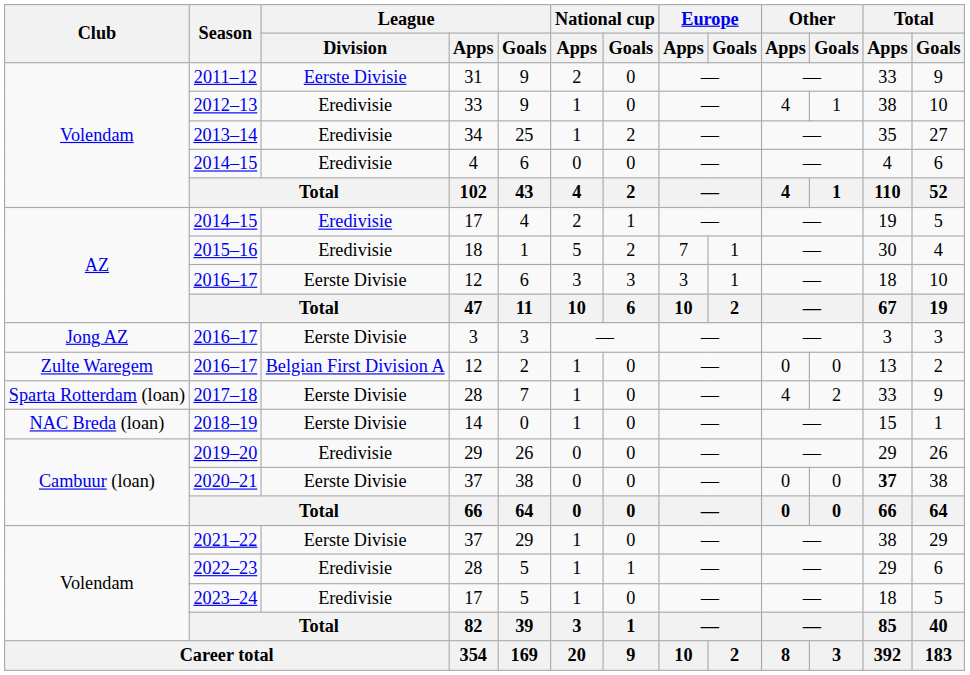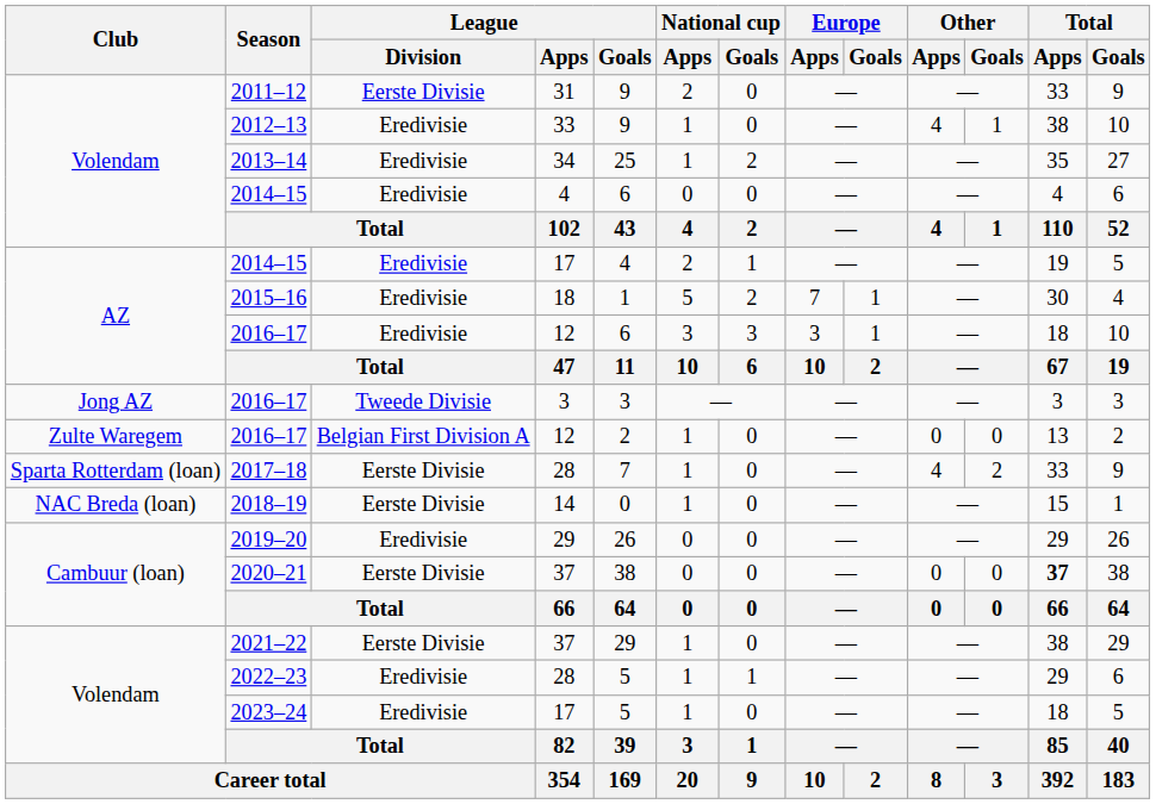 <table class="wikitable" style="text-align:center">
 <tr>
 <th rowspan="2">Club</th>
 <th rowspan="2">Season</th>
 <th colspan="3">League</th>
 <th colspan="2">National cup</th>
 <th colspan="2"><a href='#'>Europe</a></th>
 <th colspan="2">Other</th>
 <th colspan="2">Total</th>
 </tr>
 <tr>
 <th>Division</th>
 <th>Apps</th>
 <th>Goals</th>
 <th>Apps</th>
 <th>Goals</th>
 <th>Apps</th>
 <th>Goals</th>
 <th>Apps</th>
 <th>Goals</th>
 <th>Apps</th>
 <th>Goals</th>
 </tr>
 <tr>
 <td rowspan="5"><a href='#'>Volendam</a></td>
 <td><a href='#'>2011–12</a></td>
 <td><a href='#'>Eerste Divisie</a></td>
 <td>31</td>
 <td>9</td>
 <td>2</td>
 <td>0</td>
 <td colspan="2">—</td>
 <td colspan="2">—</td>
 <td>33</td>
 <td>9</td>
 </tr>
 <tr>
 <td><a href='#'>2012–13</a></td>
 <td>Eredivisie</td>
 <td>33</td>
 <td>9</td>
 <td>1</td>
 <td>0</td>
 <td colspan="2">—</td>
 <td>4</td>
 <td>1</td>
 <td>38</td>
 <td>10</td>
 </tr>
 <tr>
 <td><a href='#'>2013–14</a></td>
 <td>Eredivisie</td>
 <td>34</td>
 <td>25</td>
 <td>1</td>
 <td>2</td>
 <td colspan="2">—</td>
 <td colspan="2">—</td>
 <td>35</td>
 <td>27</td>
 </tr>
 <tr>
 <td><a href='#'>2014–15</a></td>
 <td>Eredivisie</td>
 <td>4</td>
 <td>6</td>
 <td>0</td>
 <td>0</td>
 <td colspan="2">—</td>
 <td colspan="2">—</td>
 <td>4</td>
 <td>6</td>
 </tr>
 <tr>
 <th colspan="2">Total</th>
 <th>102</th>
 <th>43</th>
 <th>4</th>
 <th>2</th>
 <th colspan="2">—</th>
 <th>4</th>
 <th>1</th>
 <th>110</th>
 <th>52</th>
 </tr>
 <tr>
 <td rowspan="4"><a href='#'>AZ</a></td>
 <td><a href='#'>2014–15</a></td>
 <td><a href='#'>Eredivisie</a></td>
 <td>17</td>
 <td>4</td>
 <td>2</td>
 <td>1</td>
 <td colspan="2">—</td>
 <td colspan="2">—</td>
 <td>19</td>
 <td>5</td>
 </tr>
 <tr>
 <td><a href='#'>2015–16</a></td>
 <td>Eredivisie</td>
 <td>18</td>
 <td>1</td>
 <td>5</td>
 <td>2</td>
 <td>7</td>
 <td>1</td>
 <td colspan="2">—</td>
 <td>30</td>
 <td>4</td>
 </tr>
 <tr>
 <td><a href='#'>2016–17</a></td>
-<td>Eerste Divisie</td>
+<td>Eredivisie</td>
 <td>12</td>
 <td>6</td>
 <td>3</td>
 <td>3</td>
 <td>3</td>
 <td>1</td>
 <td colspan="2">—</td>
 <td>18</td>
 <td>10</td>
 </tr>
 <tr>
 <th colspan="2">Total</th>
 <th>47</th>
 <th>11</th>
 <th>10</th>
 <th>6</th>
 <th>10</th>
 <th>2</th>
 <th colspan="2">—</th>
 <th>67</th>
 <th>19</th>
 </tr>
 <tr>
 <td><a href='#'>Jong AZ</a></td>
 <td><a href='#'>2016–17</a></td>
-<td>Eerste Divisie</td>
+<td><a href='#'>Tweede Divisie</a></td>
 <td>3</td>
 <td>3</td>
 <td colspan="2">—</td>
 <td colspan="2">—</td>
 <td colspan="2">—</td>
 <td>3</td>
 <td>3</td>
 </tr>
 <tr>
 <td><a href='#'>Zulte Waregem</a></td>
 <td><a href='#'>2016–17</a></td>
 <td><a href='#'>Belgian First Division A</a></td>
 <td>12</td>
 <td>2</td>
 <td>1</td>
 <td>0</td>
 <td colspan="2">—</td>
 <td>0</td>
 <td>0</td>
 <td>13</td>
 <td>2</td>
 </tr>
 <tr>
 <td><a href='#'>Sparta Rotterdam</a> (loan)</td>
 <td><a href='#'>2017–18</a></td>
 <td>Eerste Divisie</td>
 <td>28</td>
 <td>7</td>
 <td>1</td>
 <td>0</td>
 <td colspan="2">—</td>
 <td>4</td>
 <td>2</td>
 <td>33</td>
 <td>9</td>
 </tr>
 <tr>
 <td><a href='#'>NAC Breda</a> (loan)</td>
 <td><a href='#'>2018–19</a></td>
 <td>Eerste Divisie</td>
 <td>14</td>
 <td>0</td>
 <td>1</td>
 <td>0</td>
 <td colspan="2">—</td>
 <td colspan="2">—</td>
 <td>15</td>
 <td>1</td>
 </tr>
 <tr>
 <td rowspan="3"><a href='#'>Cambuur</a> (loan)</td>
 <td><a href='#'>2019–20</a></td>
 <td>Eredivisie</td>
 <td>29</td>
 <td>26</td>
 <td>0</td>
 <td>0</td>
 <td colspan="2">—</td>
 <td colspan="2">—</td>
 <td>29</td>
 <td>26</td>
 </tr>
 <tr>
 <td><a href='#'>2020–21</a></td>
 <td>Eerste Divisie</td>
 <td>37</td>
 <td>38</td>
 <td>0</td>
 <td>0</td>
 <td colspan="2">—</td>
 <td>0</td>
 <td>0</td>
 <td><strong>37</strong></td>
 <td>38</td>
 </tr>
 <tr>
 <th colspan="2">Total</th>
 <th>66</th>
 <th>64</th>
 <th>0</th>
 <th>0</th>
 <th colspan="2">—</th>
 <th>0</th>
 <th>0</th>
 <th>66</th>
 <th>64</th>
 </tr>
 <tr>
 <td rowspan="4">Volendam</td>
 <td><a href='#'>2021–22</a></td>
 <td>Eerste Divisie</td>
 <td>37</td>
 <td>29</td>
 <td>1</td>
 <td>0</td>
 <td colspan="2">—</td>
 <td colspan="2">—</td>
 <td>38</td>
 <td>29</td>
 </tr>
 <tr>
 <td><a href='#'>2022–23</a></td>
 <td>Eredivisie</td>
 <td>28</td>
 <td>5</td>
 <td>1</td>
 <td>1</td>
 <td colspan="2">—</td>
 <td colspan="2">—</td>
 <td>29</td>
 <td>6</td>
 </tr>
 <tr>
 <td><a href='#'>2023–24</a></td>
 <td>Eredivisie</td>
 <td>17</td>
 <td>5</td>
 <td>1</td>
 <td>0</td>
 <td colspan="2">—</td>
 <td colspan="2">—</td>
 <td>18</td>
 <td>5</td>
 </tr>
 <tr>
 <th colspan="2">Total</th>
 <th>82</th>
 <th>39</th>
 <th>3</th>
 <th>1</th>
 <th colspan="2">—</th>
 <th colspan="2">—</th>
 <th>85</th>
 <th>40</th>
 </tr>
 <tr>
 <th colspan="3">Career total</th>
 <th>354</th>
 <th>169</th>
 <th>20</th>
 <th>9</th>
 <th>10</th>
 <th>2</th>
 <th>8</th>
 <th>3</th>
 <th>392</th>
 <th>183</th>
 </tr>
 </table>
